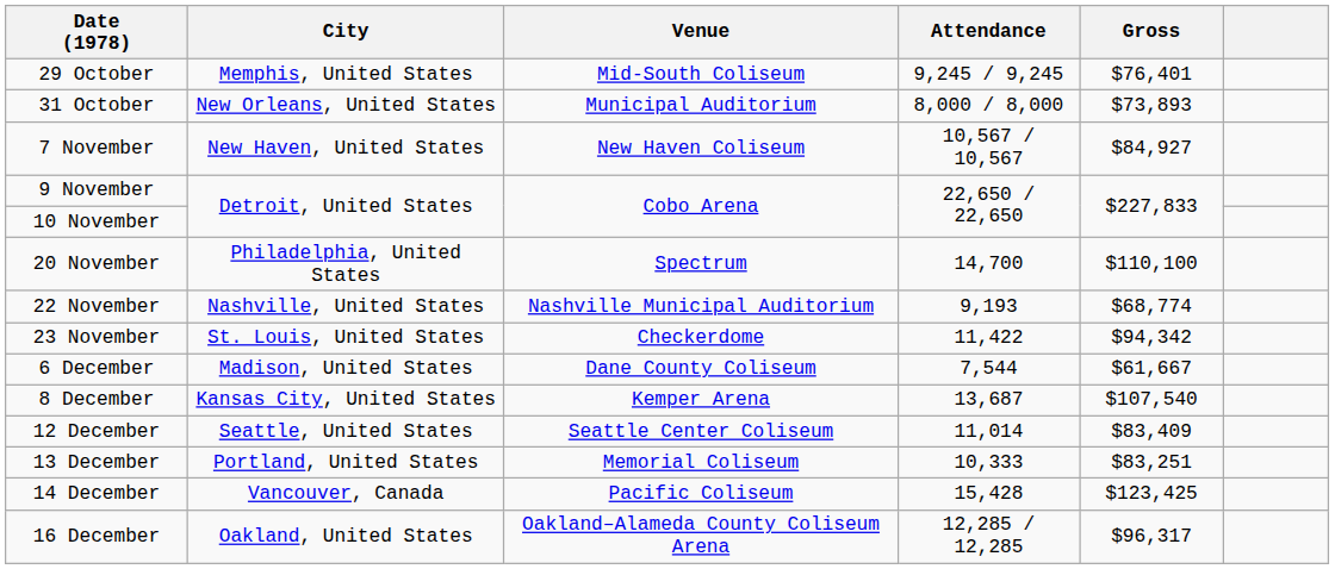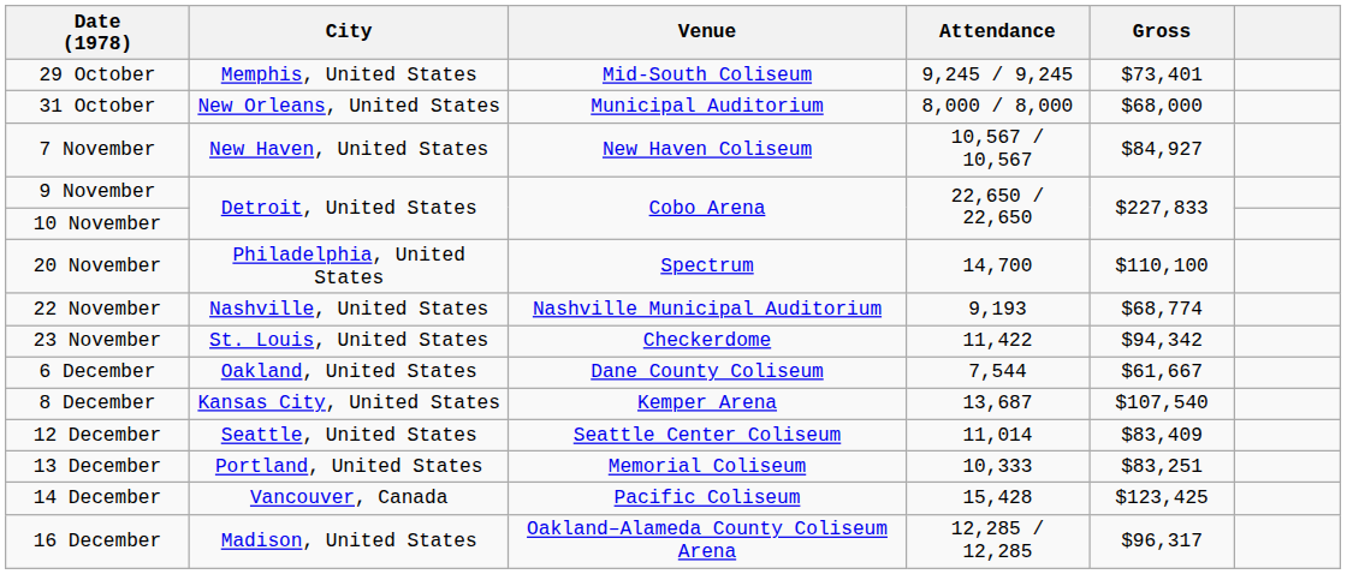 <table class="wikitable" style="text-align:center;">
 <tr>
 <th scope="col" style="width:9em;">Date<br>(1978)</th>
 <th scope="col" style="width:16em;">City</th>
 <th scope="col" style="width:20em;">Venue</th>
 <th scope="col" style="width:9em;">Attendance</th>
 <th scope="col" style="width:7em;">Gross</th>
 <th scope="col" style="width:5em;" class="unsortable"></th>
 </tr>
 <tr>
 <td>29 October</td>
 <td><a href='#'>Memphis</a>, United States</td>
 <td><a href='#'>Mid-South Coliseum</a></td>
 <td>9,245 / 9,245</td>
-<td>$76,401</td>
+<td>$73,401</td>
 <td></td>
 </tr>
 <tr>
 <td>31 October</td>
 <td><a href='#'>New Orleans</a>, United States</td>
 <td><a href='#'>Municipal Auditorium</a></td>
 <td>8,000 / 8,000</td>
-<td>$73,893</td>
+<td>$68,000</td>
 <td></td>
 </tr>
 <tr>
 <td>7 November</td>
 <td><a href='#'>New Haven</a>, United States</td>
 <td><a href='#'>New Haven Coliseum</a></td>
 <td>10,567 / 10,567</td>
 <td>$84,927</td>
 <td></td>
 </tr>
 <tr>
 <td>9 November</td>
 <td rowspan="2"><a href='#'>Detroit</a>, United States</td>
 <td rowspan="2"><a href='#'>Cobo Arena</a></td>
 <td rowspan="2">22,650 / 22,650</td>
 <td rowspan="2">$227,833</td>
 <td></td>
 </tr>
 <tr>
 <td>10 November</td>
 <td></td>
 </tr>
 <tr>
 <td>20 November</td>
 <td><a href='#'>Philadelphia</a>, United States</td>
 <td><a href='#'>Spectrum</a></td>
 <td>14,700</td>
 <td>$110,100</td>
 <td></td>
 </tr>
 <tr>
 <td>22 November</td>
 <td><a href='#'>Nashville</a>, United States</td>
 <td><a href='#'>Nashville Municipal Auditorium</a></td>
 <td>9,193</td>
 <td>$68,774</td>
 <td></td>
 </tr>
 <tr>
 <td>23 November</td>
 <td><a href='#'>St. Louis</a>, United States</td>
 <td><a href='#'>Checkerdome</a></td>
 <td>11,422</td>
 <td>$94,342</td>
 <td></td>
 </tr>
 <tr>
 <td>6 December</td>
-<td><a href='#'>Madison</a>, United States</td>
+<td><a href='#'>Oakland</a>, United States</td>
 <td><a href='#'>Dane County Coliseum</a></td>
 <td>7,544</td>
 <td>$61,667</td>
 <td></td>
 </tr>
 <tr>
 <td>8 December</td>
 <td><a href='#'>Kansas City</a>, United States</td>
 <td><a href='#'>Kemper Arena</a></td>
 <td>13,687</td>
 <td>$107,540</td>
 <td></td>
 </tr>
 <tr>
 <td>12 December</td>
 <td><a href='#'>Seattle</a>, United States</td>
 <td><a href='#'>Seattle Center Coliseum</a></td>
 <td>11,014</td>
 <td>$83,409</td>
 <td></td>
 </tr>
 <tr>
 <td>13 December</td>
 <td><a href='#'>Portland</a>, United States</td>
 <td><a href='#'>Memorial Coliseum</a></td>
 <td>10,333</td>
 <td>$83,251</td>
 <td></td>
 </tr>
 <tr>
 <td>14 December</td>
 <td><a href='#'>Vancouver</a>, Canada</td>
 <td><a href='#'>Pacific Coliseum</a></td>
 <td>15,428</td>
 <td>$123,425</td>
 <td></td>
 </tr>
 <tr>
 <td>16 December</td>
-<td><a href='#'>Oakland</a>, United States</td>
+<td><a href='#'>Madison</a>, United States</td>
 <td><a href='#'>Oakland–Alameda County Coliseum Arena</a></td>
 <td>12,285 / 12,285</td>
 <td>$96,317</td>
 <td></td>
 </tr>
 </table>
